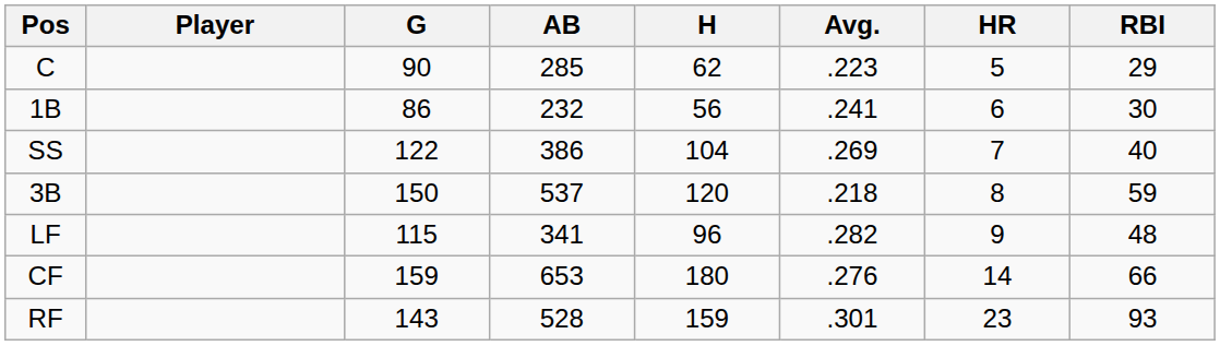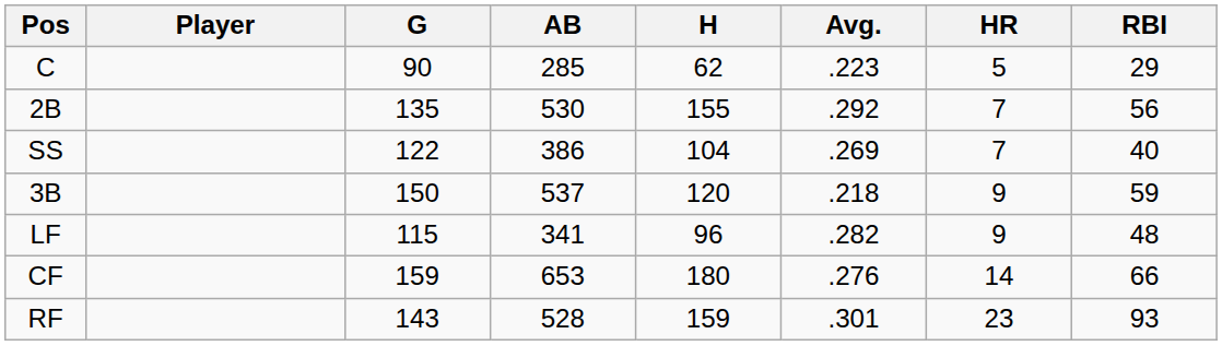 <table class="wikitable sortable">
 <tr>
 <th bgcolor="#DDDDFF" width="5%">Pos</th>
 <th bgcolor="#DDDDFF" width="16%">Player</th>
 <th bgcolor="#DDDDFF" width="9%">G</th>
 <th bgcolor="#DDDDFF" width="9%">AB</th>
 <th bgcolor="#DDDDFF" width="9%">H</th>
 <th bgcolor="#DDDDFF" width="9%">Avg.</th>
 <th bgcolor="#DDDDFF" width="9%">HR</th>
 <th bgcolor="#DDDDFF" width="9%">RBI</th>
 </tr>
 <tr align="center">
 <td>C</td>
 <td></td>
 <td>90</td>
 <td>285</td>
 <td>62</td>
 <td>.223</td>
 <td>5</td>
 <td>29</td>
 </tr>
 <tr align="center">
-<td>1B</td>
+<td>2B</td>
 <td></td>
-<td>86</td>
-<td>232</td>
+<td>135</td>
+<td>530</td>
+<td>155</td>
+<td>.292</td>
+<td>7</td>
 <td>56</td>
-<td>.241</td>
-<td>6</td>
-<td>30</td>
 </tr>
 <tr align="center">
 <td>SS</td>
 <td></td>
 <td>122</td>
 <td>386</td>
 <td>104</td>
 <td>.269</td>
 <td>7</td>
 <td>40</td>
 </tr>
 <tr align="center">
 <td>3B</td>
 <td></td>
 <td>150</td>
 <td>537</td>
 <td>120</td>
 <td>.218</td>
-<td>8</td>
+<td>9</td>
 <td>59</td>
 </tr>
 <tr align="center">
 <td>LF</td>
 <td></td>
 <td>115</td>
 <td>341</td>
 <td>96</td>
 <td>.282</td>
 <td>9</td>
 <td>48</td>
 </tr>
 <tr align="center">
 <td>CF</td>
 <td></td>
 <td>159</td>
 <td>653</td>
 <td>180</td>
 <td>.276</td>
 <td>14</td>
 <td>66</td>
 </tr>
 <tr align="center">
 <td>RF</td>
 <td></td>
 <td>143</td>
 <td>528</td>
 <td>159</td>
 <td>.301</td>
 <td>23</td>
 <td>93</td>
 </tr>
 </table>
